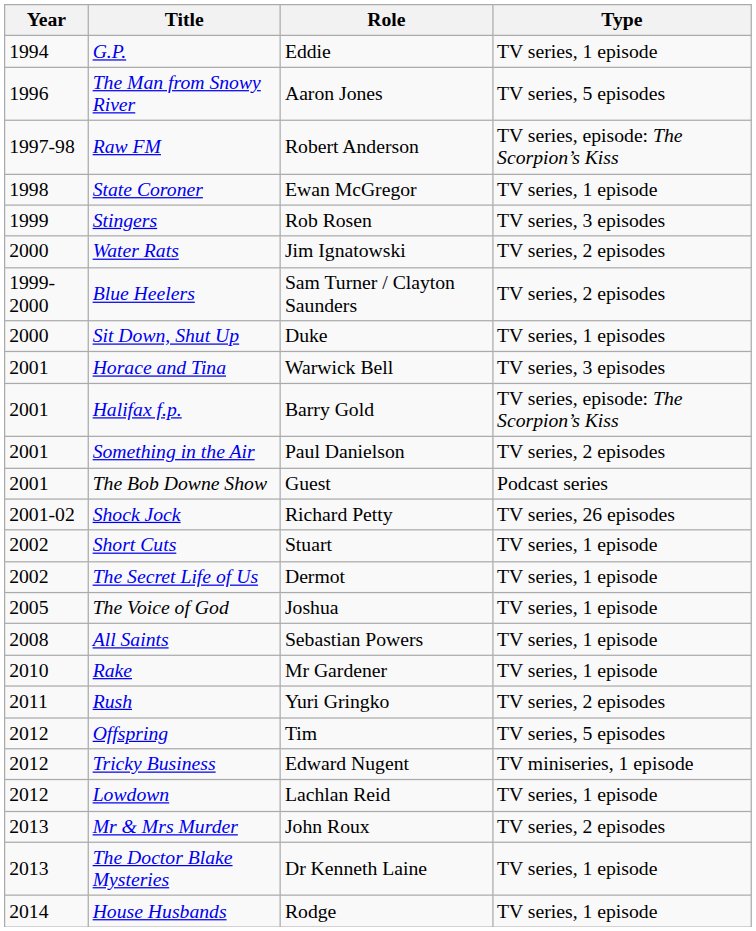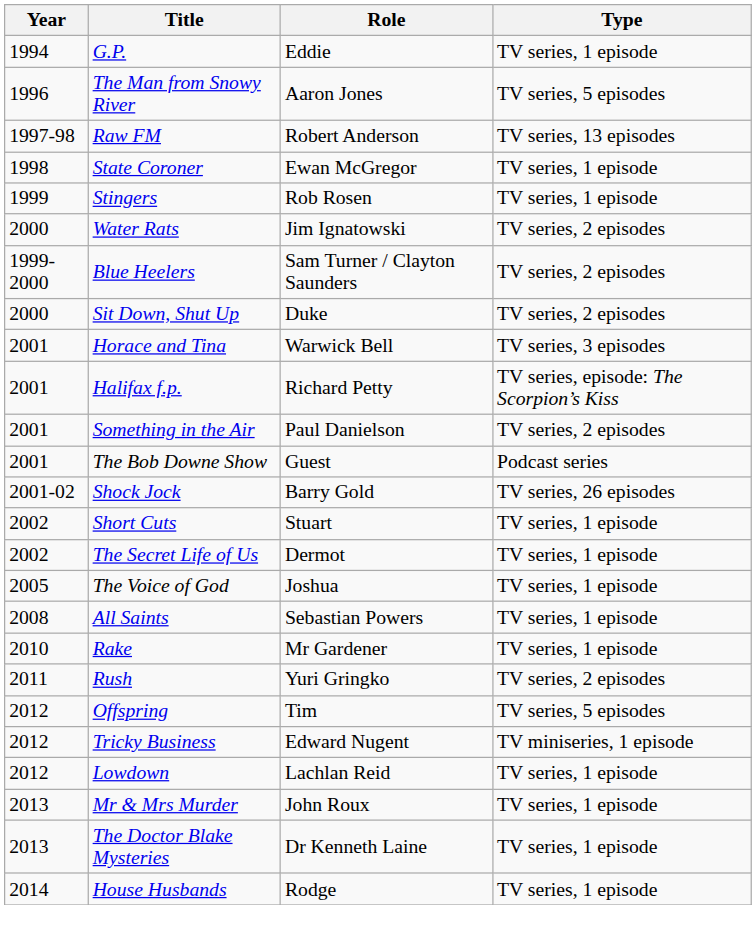 <table class="wikitable">
 <tr>
 <th>Year</th>
 <th>Title</th>
 <th>Role</th>
 <th>Type</th>
 </tr>
 <tr>
 <td>1994</td>
 <td><em><a href='#'>G.P.</a></em></td>
 <td>Eddie</td>
 <td>TV series, 1 episode</td>
 </tr>
 <tr>
 <td>1996</td>
 <td><em><a href='#'>The Man from Snowy River</a></em></td>
 <td>Aaron Jones</td>
 <td>TV series, 5 episodes</td>
 </tr>
 <tr>
 <td>1997-98</td>
 <td><em><a href='#'>Raw FM</a></em></td>
 <td>Robert Anderson</td>
-<td>TV series, episode: <em>The Scorpion’s Kiss</em></td>
+<td>TV series, 13 episodes</td>
 </tr>
 <tr>
 <td>1998</td>
 <td><em><a href='#'>State Coroner</a></em></td>
 <td>Ewan McGregor</td>
 <td>TV series, 1 episode</td>
 </tr>
 <tr>
 <td>1999</td>
 <td><em><a href='#'>Stingers</a></em></td>
 <td>Rob Rosen</td>
-<td>TV series, 3 episodes</td>
+<td>TV series, 1 episode</td>
 </tr>
 <tr>
 <td>2000</td>
 <td><em><a href='#'>Water Rats</a></em></td>
 <td>Jim Ignatowski</td>
 <td>TV series, 2 episodes</td>
 </tr>
 <tr>
 <td>1999-2000</td>
 <td><em><a href='#'>Blue Heelers</a></em></td>
 <td>Sam Turner / Clayton Saunders</td>
 <td>TV series, 2 episodes</td>
 </tr>
 <tr>
 <td>2000</td>
 <td><em><a href='#'>Sit Down, Shut Up</a></em></td>
 <td>Duke</td>
-<td>TV series, 1 episodes</td>
+<td>TV series, 2 episodes</td>
 </tr>
 <tr>
 <td>2001</td>
 <td><em><a href='#'>Horace and Tina</a></em></td>
 <td>Warwick Bell</td>
 <td>TV series, 3 episodes</td>
 </tr>
 <tr>
 <td>2001</td>
 <td><em><a href='#'>Halifax f.p.</a></em></td>
-<td>Barry Gold</td>
+<td>Richard Petty</td>
 <td>TV series, episode: <em>The Scorpion’s Kiss</em></td>
 </tr>
 <tr>
 <td>2001</td>
 <td><em><a href='#'>Something in the Air</a></em></td>
 <td>Paul Danielson</td>
 <td>TV series, 2 episodes</td>
 </tr>
 <tr>
 <td>2001</td>
 <td><em>The Bob Downe Show</em></td>
 <td>Guest</td>
 <td>Podcast series</td>
 </tr>
 <tr>
 <td>2001-02</td>
 <td><em><a href='#'>Shock Jock</a></em></td>
-<td>Richard Petty</td>
+<td>Barry Gold</td>
 <td>TV series, 26 episodes</td>
 </tr>
 <tr>
 <td>2002</td>
 <td><em><a href='#'>Short Cuts</a></em></td>
 <td>Stuart</td>
 <td>TV series, 1 episode</td>
 </tr>
 <tr>
 <td>2002</td>
 <td><em><a href='#'>The Secret Life of Us</a></em></td>
 <td>Dermot</td>
 <td>TV series, 1 episode</td>
 </tr>
 <tr>
 <td>2005</td>
 <td><em>The Voice of God</em></td>
 <td>Joshua</td>
 <td>TV series, 1 episode</td>
 </tr>
 <tr>
 <td>2008</td>
 <td><em><a href='#'>All Saints</a></em></td>
 <td>Sebastian Powers</td>
 <td>TV series, 1 episode</td>
 </tr>
 <tr>
 <td>2010</td>
 <td><em><a href='#'>Rake</a></em></td>
 <td>Mr Gardener</td>
 <td>TV series, 1 episode</td>
 </tr>
 <tr>
 <td>2011</td>
 <td><em><a href='#'>Rush</a></em></td>
 <td>Yuri Gringko</td>
 <td>TV series, 2 episodes</td>
 </tr>
 <tr>
 <td>2012</td>
 <td><em><a href='#'>Offspring</a></em></td>
 <td>Tim</td>
 <td>TV series, 5 episodes</td>
 </tr>
 <tr>
 <td>2012</td>
 <td><em><a href='#'>Tricky Business</a></em></td>
 <td>Edward Nugent</td>
 <td>TV miniseries, 1 episode</td>
 </tr>
 <tr>
 <td>2012</td>
 <td><em><a href='#'>Lowdown</a></em></td>
 <td>Lachlan Reid</td>
 <td>TV series, 1 episode</td>
 </tr>
 <tr>
 <td>2013</td>
 <td><em><a href='#'>Mr & Mrs Murder</a></em></td>
 <td>John Roux</td>
-<td>TV series, 2 episodes</td>
+<td>TV series, 1 episode</td>
 </tr>
 <tr>
 <td>2013</td>
 <td><em><a href='#'>The Doctor Blake Mysteries</a></em></td>
 <td>Dr Kenneth Laine</td>
 <td>TV series, 1 episode</td>
 </tr>
 <tr>
 <td>2014</td>
 <td><em><a href='#'>House Husbands</a></em></td>
 <td>Rodge</td>
 <td>TV series, 1 episode</td>
 </tr>
 </table>
